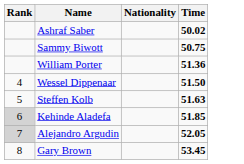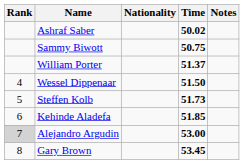 <table class="wikitable sortable" style="text-align:center">
 <tr>
 <th>Rank</th>
 <th>Name</th>
 <th>Nationality</th>
 <th>Time</th>
+<th>Notes</th>
 </tr>
 <tr>
 <td></td>
 <td align=left><a href='#'>Ashraf Saber</a></td>
 <td align=left></td>
 <td><strong>50.02</strong></td>
+<td></td>
 </tr>
 <tr>
 <td></td>
 <td align=left><a href='#'>Sammy Biwott</a></td>
 <td align=left></td>
 <td><strong>50.75</strong></td>
+<td></td>
 </tr>
 <tr>
 <td></td>
 <td align=left><a href='#'>William Porter</a></td>
 <td align=left></td>
-<td><strong>51.36</strong></td>
+<td><strong>51.37</strong></td>
+<td></td>
 </tr>
 <tr>
 <td>4</td>
 <td align=left><a href='#'>Wessel Dippenaar</a></td>
 <td align=left></td>
 <td><strong>51.50</strong></td>
+<td></td>
 </tr>
 <tr>
 <td>5</td>
 <td align=left><a href='#'>Steffen Kolb</a></td>
 <td align=left></td>
-<td><strong>51.63</strong></td>
+<td><strong>51.73</strong></td>
+<td></td>
 </tr>
 <tr>
-<td style="background: lightgrey;">6</td>
+<td>6</td>
 <td align=left><a href='#'>Kehinde Aladefa</a></td>
 <td align=left></td>
 <td><strong>51.85</strong></td>
+<td></td>
 </tr>
 <tr>
 <td style="background: lightgrey;">7</td>
 <td align=left><a href='#'>Alejandro Argudin</a></td>
 <td align=left></td>
-<td><strong>52.05</strong></td>
+<td><strong>53.00</strong></td>
+<td></td>
 </tr>
 <tr>
 <td>8</td>
 <td align=left><a href='#'>Gary Brown</a></td>
 <td align=left></td>
 <td><strong>53.45</strong></td>
+<td></td>
 </tr>
 </table>
